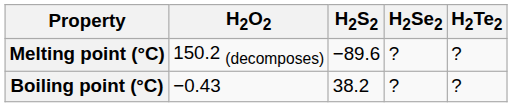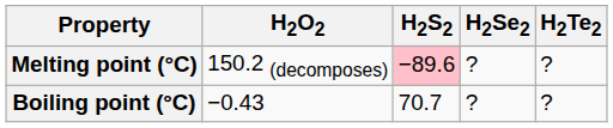 <table class="wikitable" style="margin: 1em auto 1em auto">
 <tr>
 <th>Property</th>
 <th>H<sub>2</sub>O<sub>2</sub></th>
 <th>H<sub>2</sub>S<sub>2</sub></th>
 <th>H<sub>2</sub>Se<sub>2</sub></th>
 <th>H<sub>2</sub>Te<sub>2</sub></th>
 </tr>
 <tr>
 <th>Melting point (°C)</th>
 <td>150.2 <sub>(decomposes)</sub></td>
-<td>−89.6</td>
+<td style="background: pink;">−89.6</td>
 <td>?</td>
 <td>?</td>
 </tr>
 <tr>
 <th>Boiling point (°C)</th>
 <td>−0.43</td>
-<td>38.2</td>
+<td>70.7</td>
 <td>?</td>
 <td>?</td>
 </tr>
 </table>
